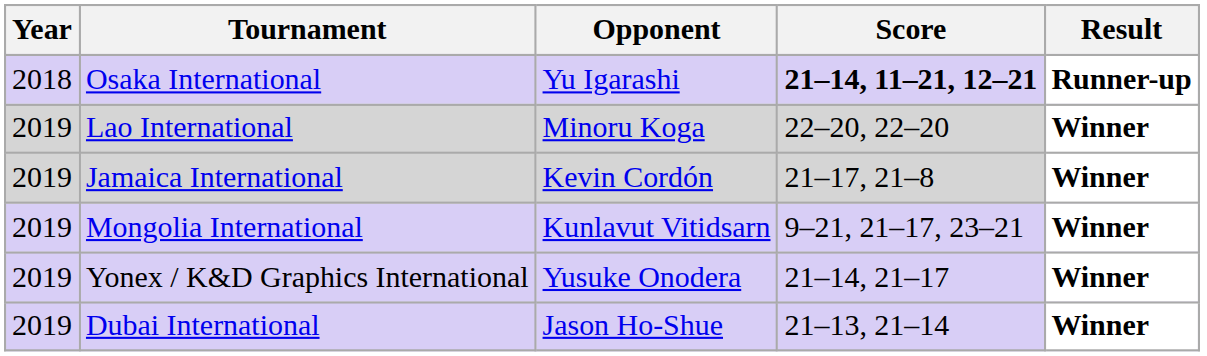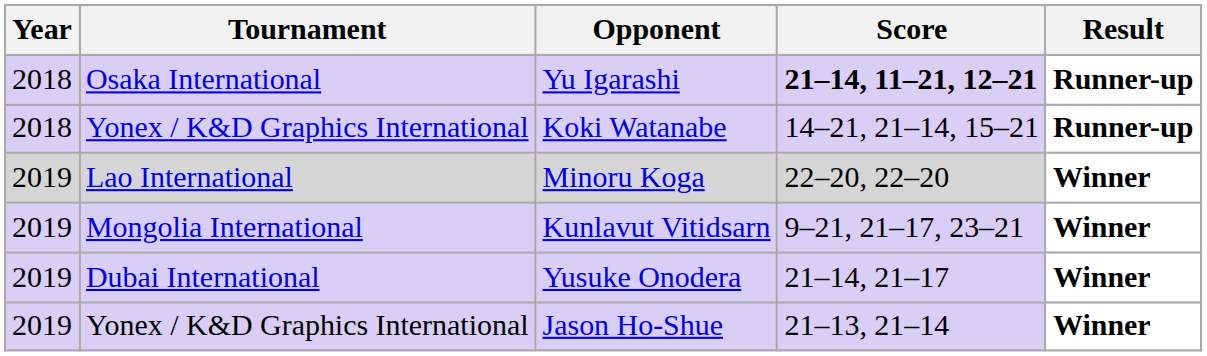 <table class="sortable wikitable" style="font-size: 90%;">
 <tr>
 <th>Year</th>
 <th>Tournament</th>
 <th>Opponent</th>
 <th>Score</th>
 <th>Result</th>
 </tr>
 <tr style="background:#D8CEF6">
 <td align="center">2018</td>
 <td align="left"><a href='#'>Osaka International</a></td>
 <td align="left"> <a href='#'>Yu Igarashi</a></td>
 <td align="left"><strong>21–14, 11–21, 12–21</strong></td>
 <td style="text-align:left; background:white"> <strong>Runner-up</strong></td>
 </tr>
+<tr style="background:#D8CEF6">
+<td align="center">2018</td>
+<td align="left"><a href='#'>Yonex / K&D Graphics International</a></td>
+<td align="left"> <a href='#'>Koki Watanabe</a></td>
+<td align="left">14–21, 21–14, 15–21</td>
+<td style="text-align:left; background:white"> <strong>Runner-up</strong></td>
+</tr>
 <tr style="background:#D5D5D5">
 <td align="center">2019</td>
 <td align="left"><a href='#'>Lao International</a></td>
 <td align="left"> <a href='#'>Minoru Koga</a></td>
 <td align="left">22–20, 22–20</td>
-<td style="text-align:left; background:white"> <strong>Winner</strong></td>
-</tr>
-<tr style="background:#D5D5D5">
-<td align="center">2019</td>
-<td align="left"><a href='#'>Jamaica International</a></td>
-<td align="left"> <a href='#'>Kevin Cordón</a></td>
-<td align="left">21–17, 21–8</td>
 <td style="text-align:left; background:white"> <strong>Winner</strong></td>
 </tr>
 <tr style="background:#D8CEF6">
 <td align="center">2019</td>
 <td align="left"><a href='#'>Mongolia International</a></td>
 <td align="left"> <a href='#'>Kunlavut Vitidsarn</a></td>
 <td align="left">9–21, 21–17, 23–21</td>
 <td style="text-align:left; background:white"> <strong>Winner</strong></td>
 </tr>
 <tr style="background:#D8CEF6">
 <td align="center">2019</td>
-<td align="left">Yonex / K&D Graphics International</td>
+<td align="left"><a href='#'>Dubai International</a></td>
 <td align="left"> <a href='#'>Yusuke Onodera</a></td>
 <td align="left">21–14, 21–17</td>
 <td style="text-align:left; background:white"> <strong>Winner</strong></td>
 </tr>
 <tr style="background:#D8CEF6">
 <td align="center">2019</td>
-<td align="left"><a href='#'>Dubai International</a></td>
+<td align="left">Yonex / K&D Graphics International</td>
 <td align="left"> <a href='#'>Jason Ho-Shue</a></td>
 <td align="left">21–13, 21–14</td>
 <td style="text-align:left; background:white"> <strong>Winner</strong></td>
 </tr>
 </table>
